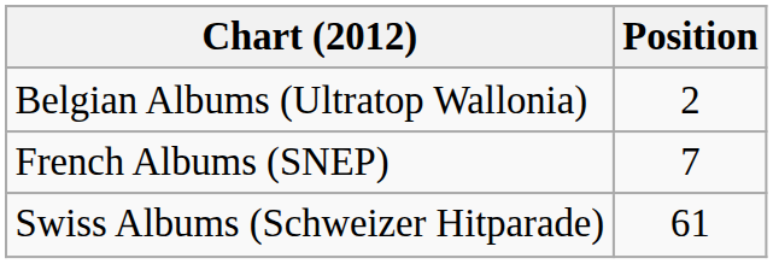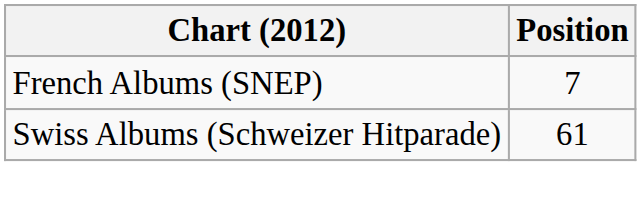 <table class="wikitable sortable">
 <tr>
 <th>Chart (2012)</th>
 <th>Position</th>
-</tr>
-<tr>
-<td>Belgian Albums (Ultratop Wallonia)</td>
-<td style="text-align:center">2</td>
 </tr>
 <tr>
 <td>French Albums (SNEP)</td>
 <td style="text-align:center">7</td>
 </tr>
 <tr>
 <td>Swiss Albums (Schweizer Hitparade)</td>
 <td style="text-align:center">61</td>
 </tr>
 </table>
